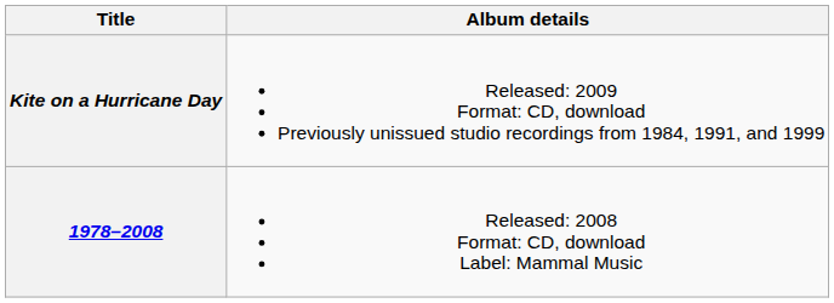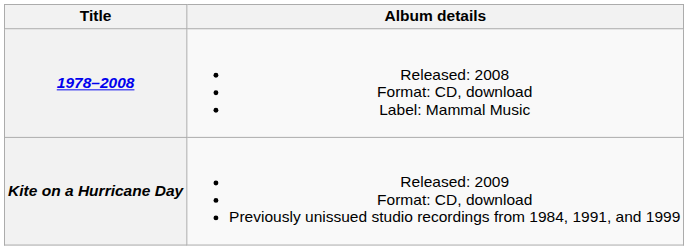 <table class="wikitable plainrowheaders" style="text-align:center">
 <tr>
 <th>Title</th>
 <th>Album details</th>
 </tr>
 <tr>
+<th scope="row"><em><a href='#'>1978–2008</a></em></th>
+<td><br><ul><li>Released: 2008</li><li>Format: CD, download</li><li>Label: Mammal Music</li></ul></td>
+</tr>
+<tr>
 <th scope="row"><em>Kite on a Hurricane Day</em></th>
 <td><br><ul><li>Released: 2009</li><li>Format: CD, download</li><li>Previously unissued studio recordings from 1984, 1991, and 1999</li></ul></td>
 </tr>
-<tr>
-<th scope="row"><em><a href='#'>1978–2008</a></em></th>
-<td><br><ul><li>Released: 2008</li><li>Format: CD, download</li><li>Label: Mammal Music</li></ul></td>
-</tr>
 </table>
